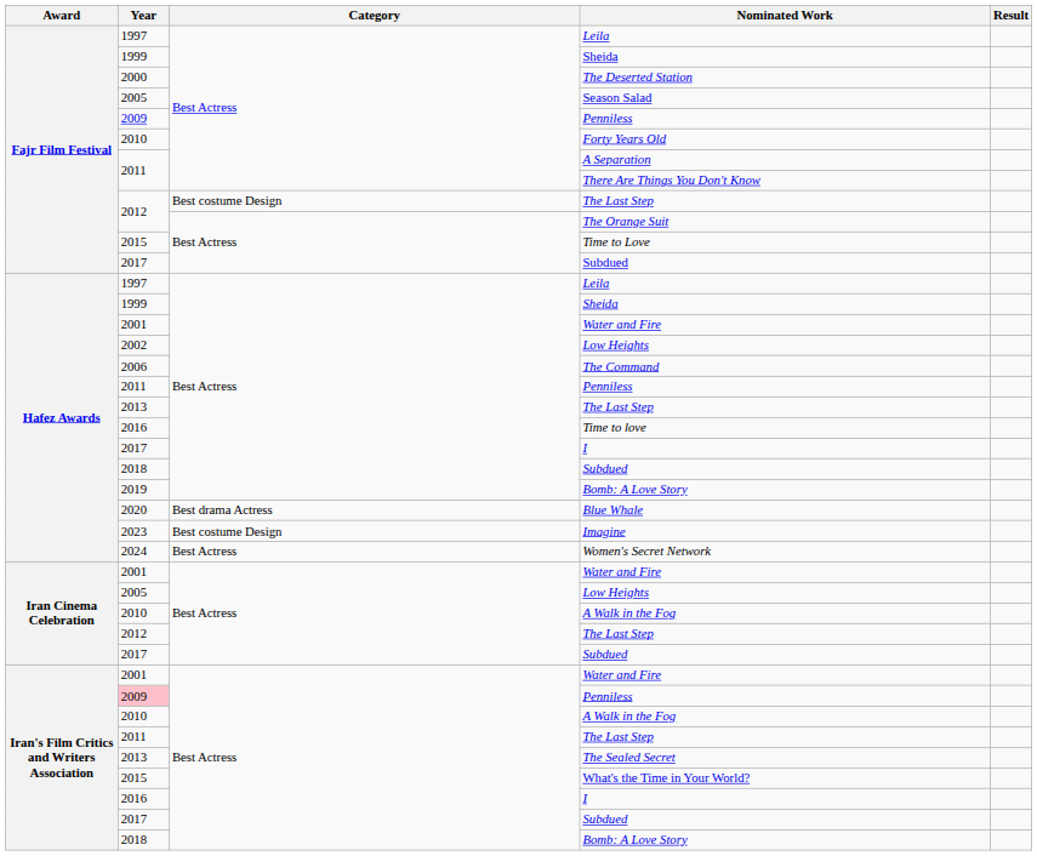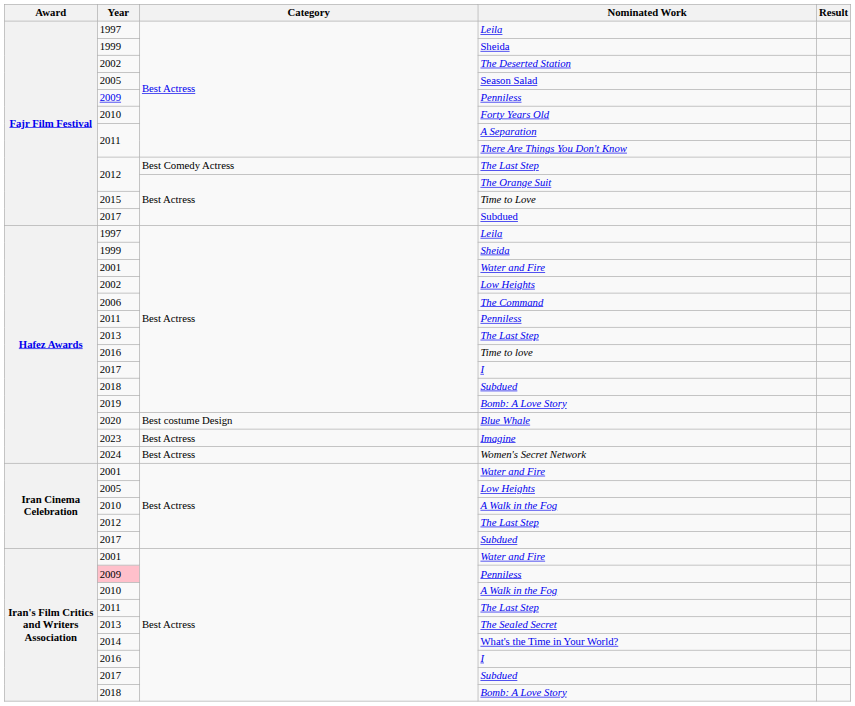 <table class="wikitable " style="width:100%;">
 <tr>
 <th>Award</th>
 <th style="width:5%;">Year</th>
 <th style="width:40%;">Category</th>
 <th style="width:40%;">Nominated Work</th>
 <th>Result</th>
 </tr>
 <tr>
 <th rowspan="12"><a href='#'>Fajr Film Festival</a></th>
 <td>1997</td>
 <td rowspan="8"><a href='#'>Best Actress</a></td>
 <td><em><a href='#'>Leila</a></em></td>
 <td></td>
 </tr>
 <tr>
 <td>1999</td>
 <td><a href='#'>Sheida</a></td>
 <td></td>
 </tr>
 <tr>
-<td>2000</td>
+<td>2002</td>
 <td><em><a href='#'>The Deserted Station</a></em></td>
 <td></td>
 </tr>
 <tr>
 <td>2005</td>
 <td><a href='#'>Season Salad</a></td>
 <td></td>
 </tr>
 <tr>
 <td><a href='#'>2009</a></td>
 <td><em><a href='#'>Penniless</a></em></td>
 <td></td>
 </tr>
 <tr>
 <td>2010</td>
 <td><em><a href='#'>Forty Years Old</a></em></td>
 <td></td>
 </tr>
 <tr>
 <td rowspan="2">2011</td>
 <td><em><a href='#'>A Separation</a></em></td>
 <td></td>
 </tr>
 <tr>
 <td><em><a href='#'>There Are Things You Don't Know</a></em></td>
 <td></td>
 </tr>
 <tr>
 <td rowspan="2">2012</td>
-<td>Best costume Design</td>
+<td>Best Comedy Actress</td>
 <td><em><a href='#'>The Last Step</a></em></td>
 <td></td>
 </tr>
 <tr>
 <td rowspan="3">Best Actress</td>
 <td><em><a href='#'>The Orange Suit</a></em></td>
 <td></td>
 </tr>
 <tr>
 <td>2015</td>
 <td><em>Time to Love</em></td>
 <td></td>
 </tr>
 <tr>
 <td>2017</td>
 <td><a href='#'>Subdued</a></td>
 <td></td>
 </tr>
 <tr>
 <th rowspan="14"><a href='#'>Hafez Awards</a></th>
 <td>1997</td>
 <td rowspan="11">Best Actress</td>
 <td><em><a href='#'>Leila</a></em></td>
 <td></td>
 </tr>
 <tr>
 <td>1999</td>
 <td><em><a href='#'>Sheida</a></em></td>
 <td></td>
 </tr>
 <tr>
 <td>2001</td>
 <td><em><a href='#'>Water and Fire</a></em></td>
 <td></td>
 </tr>
 <tr>
 <td>2002</td>
 <td><em><a href='#'>Low Heights</a></em></td>
 <td></td>
 </tr>
 <tr>
 <td>2006</td>
 <td><a href='#'><em>The Command</em></a></td>
 <td></td>
 </tr>
 <tr>
 <td>2011</td>
 <td><em><a href='#'>Penniless</a></em></td>
 <td></td>
 </tr>
 <tr>
 <td>2013</td>
 <td><em><a href='#'>The Last Step</a></em></td>
 <td></td>
 </tr>
 <tr>
 <td>2016</td>
 <td><em>Time to love</em></td>
 <td></td>
 </tr>
 <tr>
 <td>2017</td>
 <td><em><a href='#'>I</a></em></td>
 <td></td>
 </tr>
 <tr>
 <td>2018</td>
 <td><em><a href='#'>Subdued</a></em></td>
 <td></td>
 </tr>
 <tr>
 <td>2019</td>
 <td><em><a href='#'>Bomb: A Love Story</a></em></td>
 <td></td>
 </tr>
 <tr>
 <td>2020</td>
-<td>Best drama Actress</td>
+<td>Best costume Design</td>
 <td><em><a href='#'>Blue Whale</a></em></td>
 <td></td>
 </tr>
 <tr>
 <td>2023</td>
-<td>Best costume Design</td>
+<td>Best Actress</td>
 <td><em><a href='#'>Imagine</a></em></td>
 <td></td>
 </tr>
 <tr>
 <td>2024</td>
 <td>Best Actress</td>
 <td><em>Women's Secret Network</em></td>
 <td></td>
 </tr>
 <tr>
 <th rowspan="5">Iran Cinema Celebration</th>
 <td>2001</td>
 <td rowspan="5">Best Actress</td>
 <td><em><a href='#'>Water and Fire</a></em></td>
 <td></td>
 </tr>
 <tr>
 <td>2005</td>
 <td><em><a href='#'>Low Heights</a></em></td>
 <td></td>
 </tr>
 <tr>
 <td>2010</td>
 <td><em><a href='#'>A Walk in the Fog</a></em></td>
 <td></td>
 </tr>
 <tr>
 <td>2012</td>
 <td><em><a href='#'>The Last Step</a></em></td>
 <td></td>
 </tr>
 <tr>
 <td>2017</td>
 <td><em><a href='#'>Subdued</a></em></td>
 <td></td>
 </tr>
 <tr>
 <th rowspan="9">Iran's Film Critics and Writers Association</th>
 <td>2001</td>
 <td rowspan="9">Best Actress</td>
 <td><em><a href='#'>Water and Fire</a></em></td>
 <td></td>
 </tr>
 <tr>
 <td style="background: pink;">2009</td>
 <td><em><a href='#'>Penniless</a></em></td>
 <td></td>
 </tr>
 <tr>
 <td>2010</td>
 <td><em><a href='#'>A Walk in the Fog</a></em></td>
 <td></td>
 </tr>
 <tr>
 <td>2011</td>
 <td><em><a href='#'>The Last Step</a></em></td>
 <td></td>
 </tr>
 <tr>
 <td>2013</td>
 <td><em><a href='#'>The Sealed Secret</a></em></td>
 <td></td>
 </tr>
 <tr>
-<td>2015</td>
+<td>2014</td>
 <td><a href='#'>What's the Time in Your World?</a></td>
 <td></td>
 </tr>
 <tr>
 <td>2016</td>
 <td><em><a href='#'>I</a></em></td>
 <td></td>
 </tr>
 <tr>
 <td>2017</td>
 <td><em><a href='#'>Subdued</a></em></td>
 <td></td>
 </tr>
 <tr>
 <td>2018</td>
 <td><em><a href='#'>Bomb: A Love Story</a></em></td>
 <td></td>
 </tr>
 </table>
